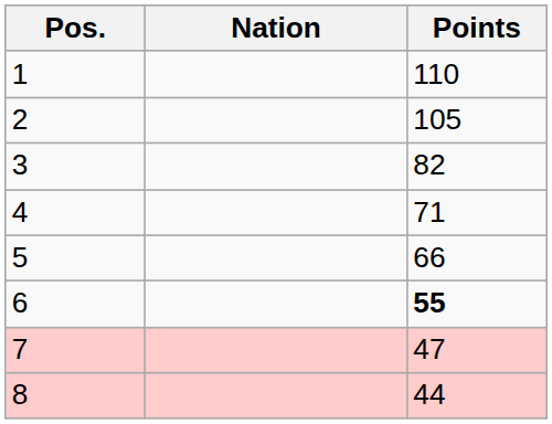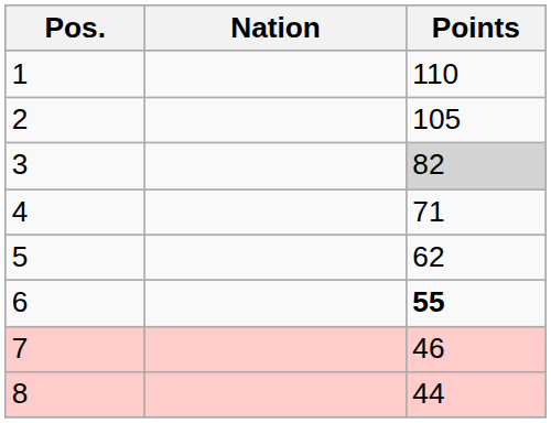 <table class="wikitable gauche" cellspacing="1" style="width:300px;">
 <tr style="text-align:center; background:#efefef;">
 <th style="width:70px;">Pos.</th>
 <th>Nation</th>
 <th style="width:70px;">Points</th>
 </tr>
 <tr>
 <td>1</td>
 <td style="text-align:left;"></td>
 <td>110</td>
 </tr>
 <tr>
 <td>2</td>
 <td style="text-align:left;"></td>
 <td>105</td>
 </tr>
 <tr>
 <td>3</td>
 <td style="text-align:left;"></td>
-<td>82</td>
+<td style="background: lightgrey;">82</td>
 </tr>
 <tr>
 <td>4</td>
 <td style="text-align:left;"></td>
 <td>71</td>
 </tr>
 <tr>
 <td>5</td>
 <td style="text-align:left;"></td>
-<td>66</td>
+<td>62</td>
 </tr>
 <tr>
 <td>6</td>
 <td style="text-align:left;"></td>
 <td><strong>55</strong></td>
 </tr>
 <tr style="background:#ffcccc;">
 <td>7</td>
 <td style="text-align:left;"></td>
-<td>47</td>
+<td>46</td>
 </tr>
 <tr style="background:#ffcccc;">
 <td>8</td>
 <td style="text-align:left;"></td>
 <td>44</td>
 </tr>
 </table>
